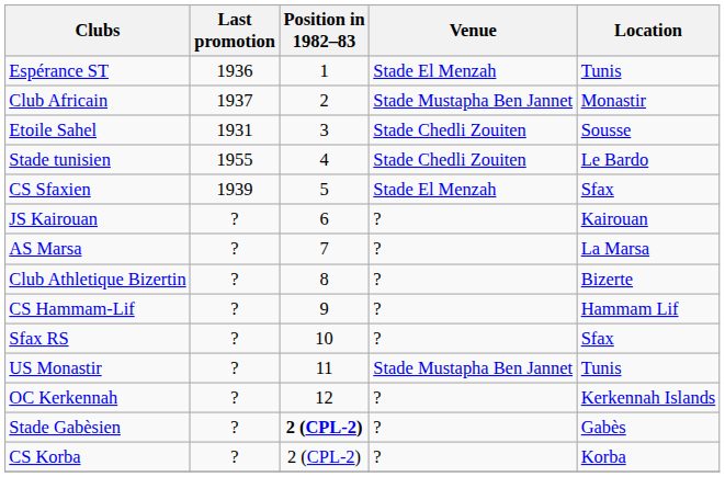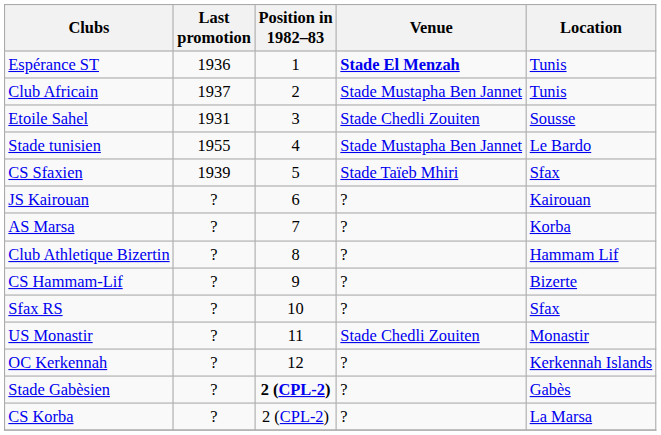 <table class="wikitable sortable" style="font-size:95%">
 <tr>
 <th>Clubs</th>
 <th>Last <br>promotion</th>
 <th>Position in<br>1982–83</th>
 <th>Venue</th>
 <th>Location</th>
 </tr>
 <tr bc=#D0F0C0>
 <td><a href='#'>Espérance ST</a></td>
 <td align=center>1936</td>
 <td align=center>1</td>
-<td><a href='#'>Stade El Menzah</a></td>
+<td><strong><a href='#'>Stade El Menzah</a></strong></td>
 <td><a href='#'>Tunis</a></td>
 </tr>
 <tr bc=#79BDFF>
 <td><a href='#'>Club Africain</a></td>
 <td align=center>1937</td>
 <td align=center>2</td>
 <td><a href='#'>Stade Mustapha Ben Jannet</a></td>
-<td><a href='#'>Monastir</a></td>
+<td><a href='#'>Tunis</a></td>
 </tr>
 <tr bc=#D0F0C0>
 <td><a href='#'>Etoile Sahel</a></td>
 <td align=center>1931</td>
 <td align=center>3</td>
 <td><a href='#'>Stade Chedli Zouiten</a></td>
 <td><a href='#'>Sousse</a></td>
 </tr>
 <tr>
 <td><a href='#'>Stade tunisien</a></td>
 <td align=center>1955</td>
 <td align=center>4</td>
-<td><a href='#'>Stade Chedli Zouiten</a></td>
+<td><a href='#'>Stade Mustapha Ben Jannet</a></td>
 <td><a href='#'>Le Bardo</a></td>
 </tr>
 <tr bc=#79BDFF>
 <td><a href='#'>CS Sfaxien</a></td>
 <td align=center>1939</td>
 <td align=center>5</td>
-<td><a href='#'>Stade El Menzah</a></td>
+<td><a href='#'>Stade Taïeb Mhiri</a></td>
 <td><a href='#'>Sfax</a></td>
 </tr>
 <tr>
 <td><a href='#'>JS Kairouan</a></td>
 <td align=center>?</td>
 <td align=center>6</td>
 <td>?</td>
 <td><a href='#'>Kairouan</a></td>
 </tr>
 <tr>
 <td><a href='#'>AS Marsa</a></td>
 <td align=center>?</td>
 <td align=center>7</td>
 <td>?</td>
-<td><a href='#'>La Marsa</a></td>
+<td><a href='#'>Korba</a></td>
 </tr>
 <tr>
 <td><a href='#'>Club Athletique Bizertin</a></td>
 <td align=center>?</td>
 <td align=center>8</td>
 <td>?</td>
-<td><a href='#'>Bizerte</a></td>
+<td><a href='#'>Hammam Lif</a></td>
 </tr>
 <tr>
 <td><a href='#'>CS Hammam-Lif</a></td>
 <td align=center>?</td>
 <td align=center>9</td>
 <td>?</td>
-<td><a href='#'>Hammam Lif</a></td>
+<td><a href='#'>Bizerte</a></td>
 </tr>
 <tr>
 <td><a href='#'>Sfax RS</a></td>
 <td align=center>?</td>
 <td align=center>10</td>
 <td>?</td>
 <td><a href='#'>Sfax</a></td>
 </tr>
 <tr>
 <td><a href='#'>US Monastir</a></td>
 <td align=center>?</td>
 <td align=center>11</td>
-<td><a href='#'>Stade Mustapha Ben Jannet</a></td>
-<td><a href='#'>Tunis</a></td>
+<td><a href='#'>Stade Chedli Zouiten</a></td>
+<td><a href='#'>Monastir</a></td>
 </tr>
 <tr>
 <td><a href='#'>OC Kerkennah</a></td>
 <td align=center>?</td>
 <td align=center>12</td>
 <td>?</td>
 <td><a href='#'>Kerkennah Islands</a></td>
 </tr>
 <tr>
 <td><a href='#'>Stade Gabèsien</a></td>
 <td align=center>?</td>
 <td align=center><strong>2 (<a href='#'>CPL-2</a>)</strong></td>
 <td>?</td>
 <td><a href='#'>Gabès</a></td>
 </tr>
 <tr>
 <td><a href='#'>CS Korba</a></td>
 <td align=center>?</td>
 <td align=center>2 (<a href='#'>CPL-2</a>)</td>
 <td>?</td>
-<td><a href='#'>Korba</a></td>
+<td><a href='#'>La Marsa</a></td>
 </tr>
 <tr>
 </tr>
 </table>
